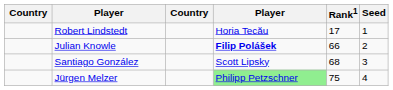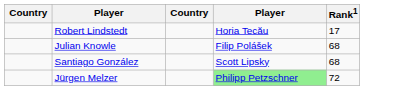 <table class="sortable wikitable">
 <tr>
 <th width="70">Country</th>
 <th width="175">Player</th>
 <th width="70">Country</th>
 <th width="175">Player</th>
 <th>Rank<sup>1</sup></th>
-<th>Seed</th>
 </tr>
 <tr>
 <td></td>
 <td><a href='#'>Robert Lindstedt</a></td>
 <td></td>
 <td><a href='#'>Horia Tecău</a></td>
 <td>17</td>
-<td>1</td>
 </tr>
 <tr>
 <td></td>
 <td><a href='#'>Julian Knowle</a></td>
 <td></td>
-<td><strong><a href='#'>Filip Polášek</a></strong></td>
-<td>66</td>
-<td>2</td>
+<td><a href='#'>Filip Polášek</a></td>
+<td>68</td>
 </tr>
 <tr>
 <td></td>
 <td><a href='#'>Santiago González</a></td>
 <td></td>
 <td><a href='#'>Scott Lipsky</a></td>
 <td>68</td>
-<td>3</td>
 </tr>
 <tr>
 <td></td>
 <td><a href='#'>Jürgen Melzer</a></td>
 <td></td>
 <td style="background: lightgreen;"><a href='#'>Philipp Petzschner</a></td>
-<td>75</td>
-<td>4</td>
+<td>72</td>
 </tr>
 </table>
